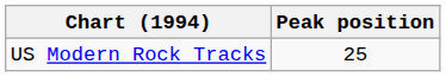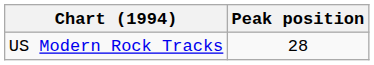 <table class="wikitable">
 <tr>
 <th>Chart (1994)</th>
 <th>Peak position</th>
 </tr>
 <tr>
 <td>US <a href='#'>Modern Rock Tracks</a></td>
-<td align="center">25</td>
+<td align="center">28</td>
 </tr>
 </table>
